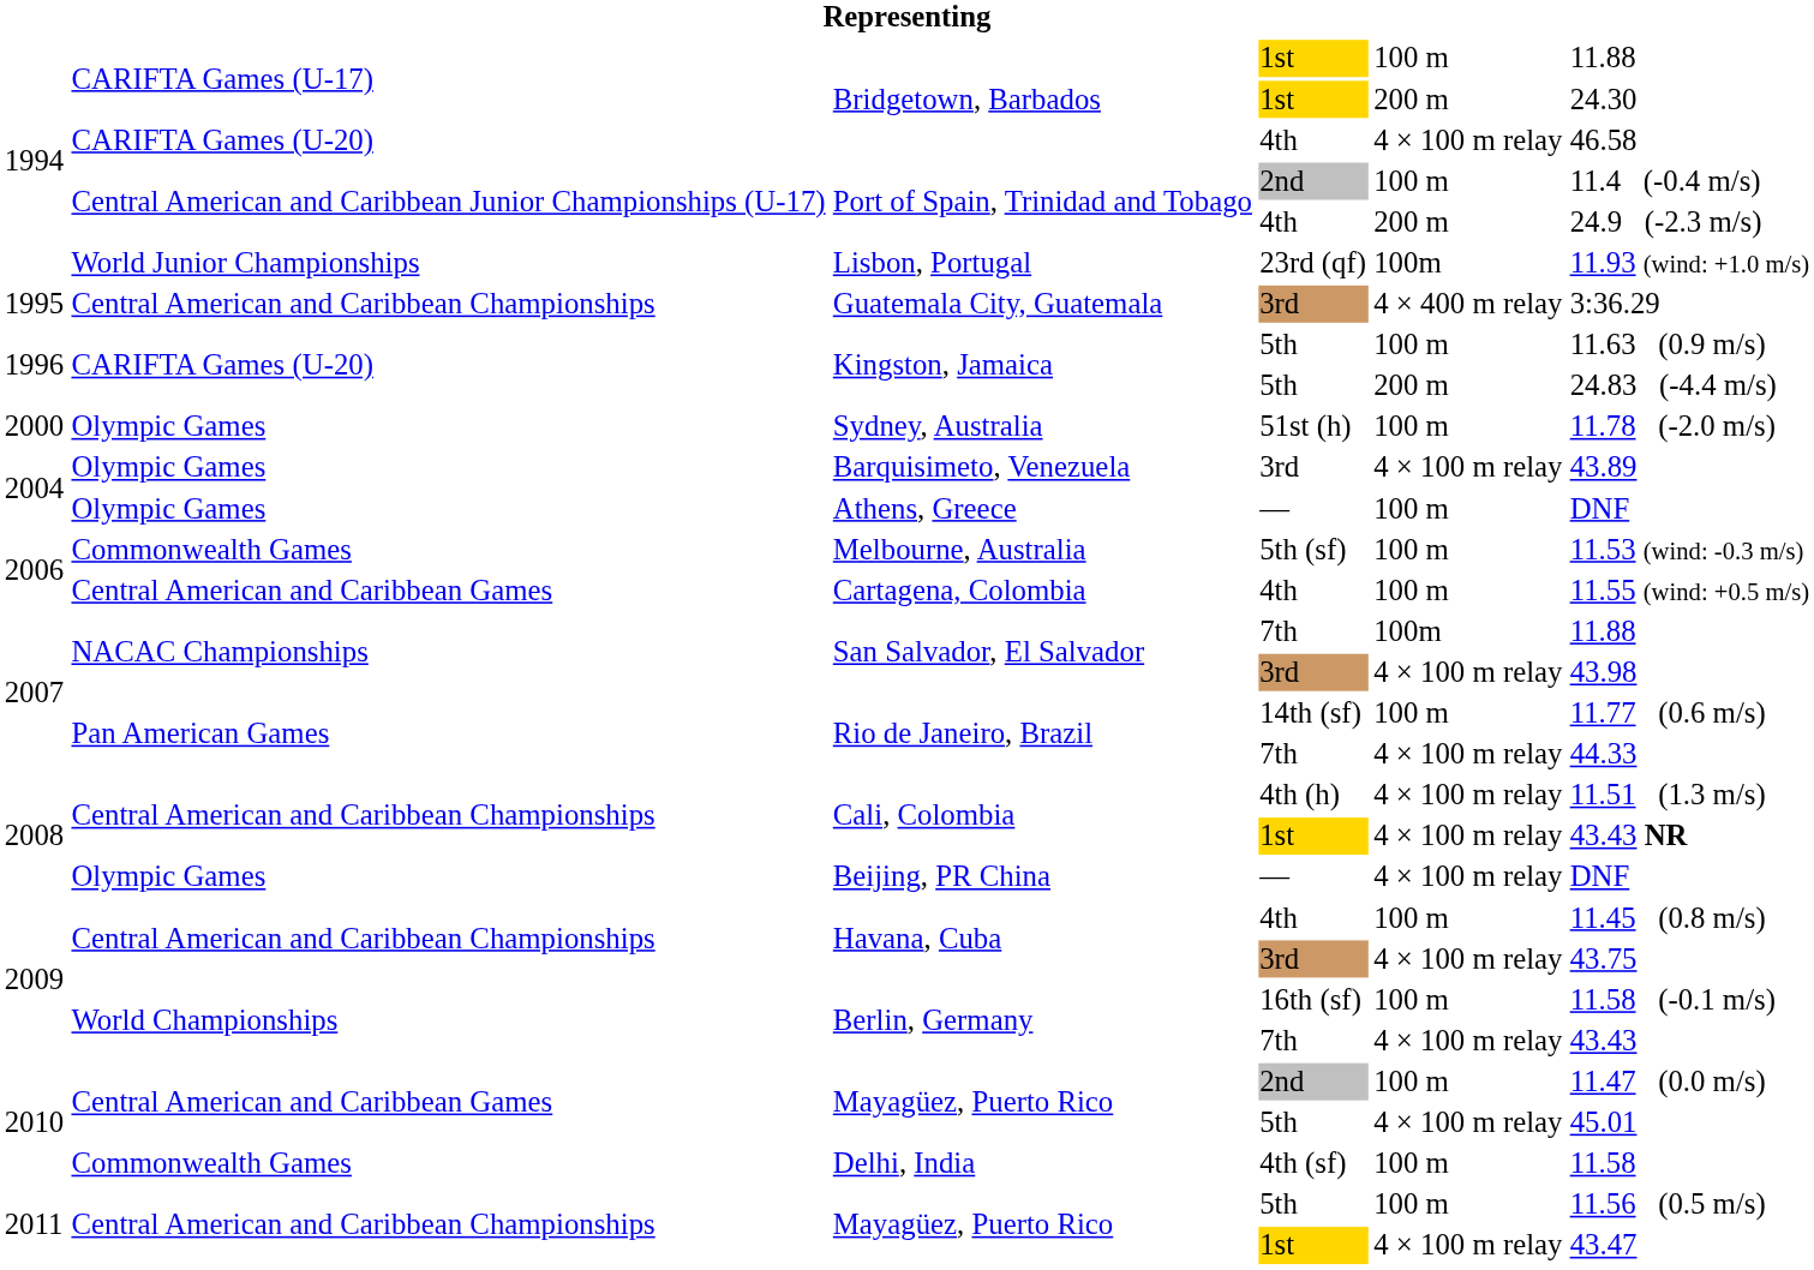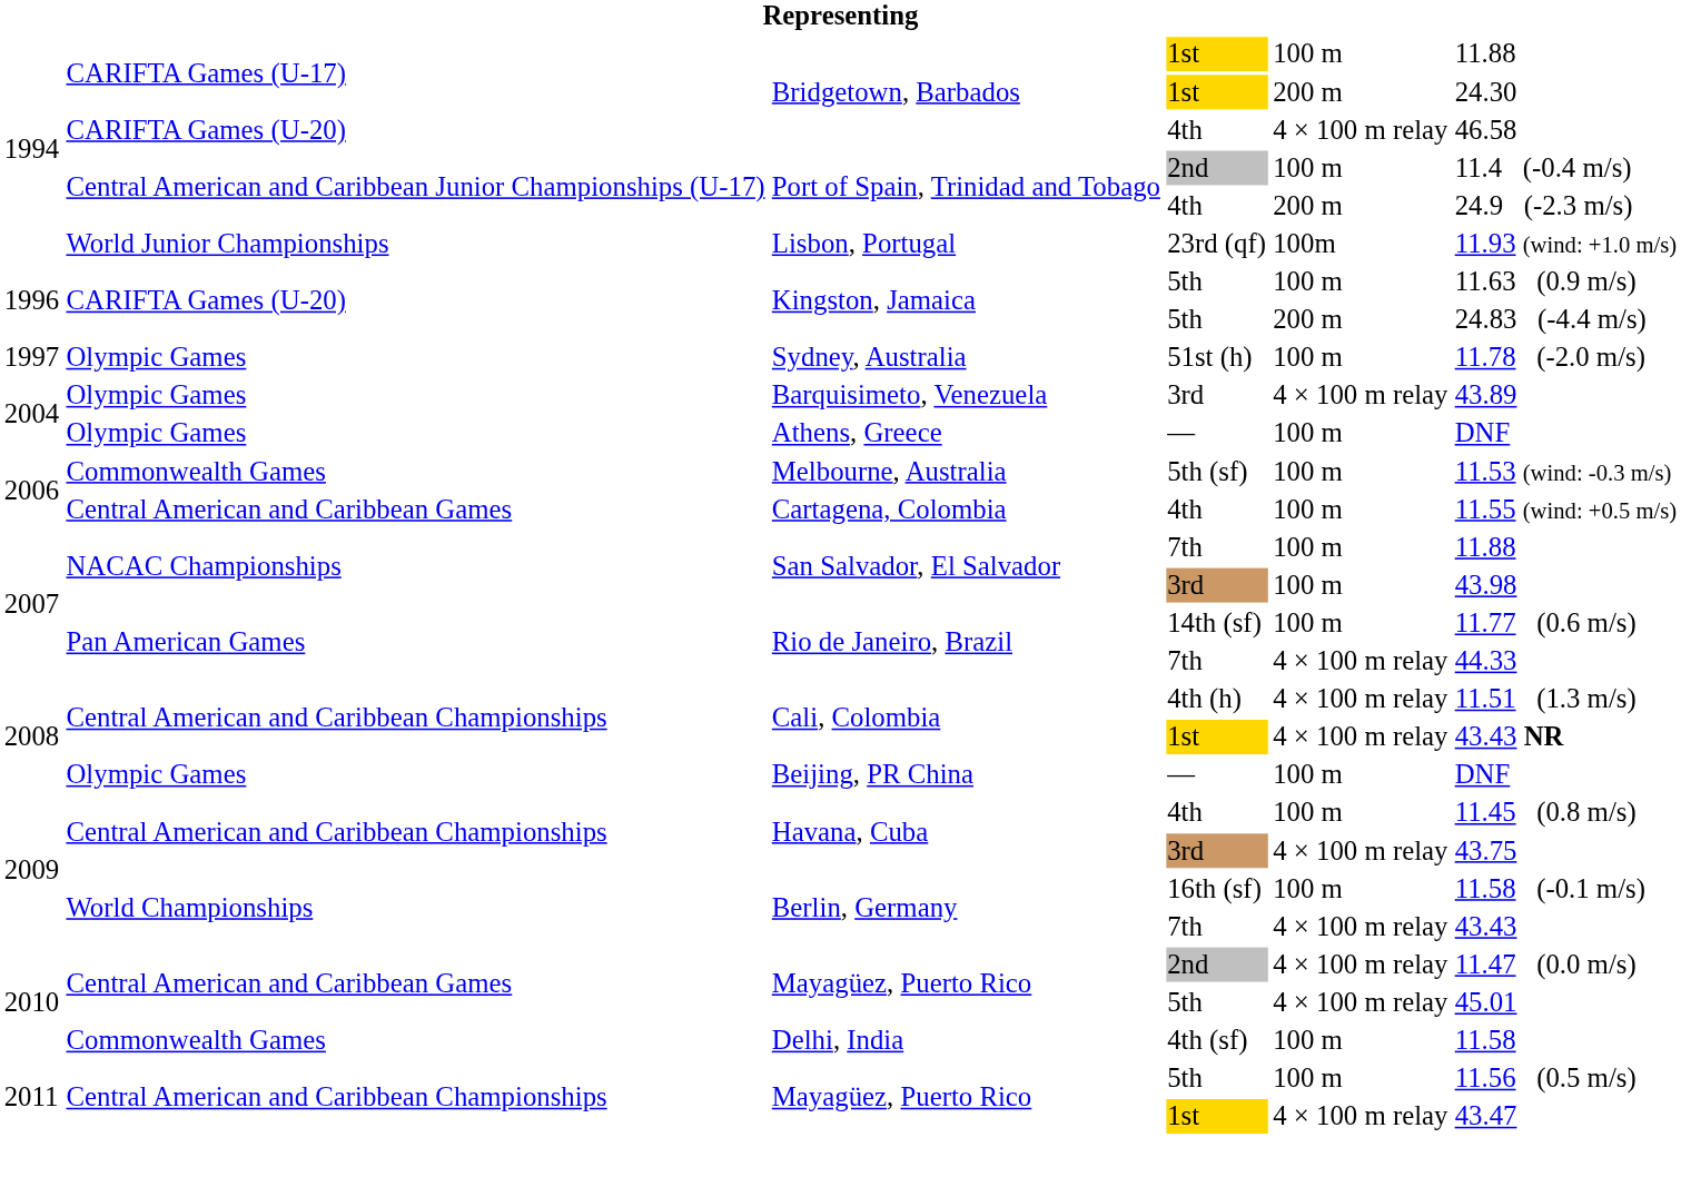 <table>
 <tr>
 <th colspan="6">Representing </th>
 </tr>
 <tr>
 <td rowspan = "6">1994</td>
 <td rowspan = "2"><a href='#'>CARIFTA Games (U-17)</a></td>
 <td rowspan = "3"><a href='#'>Bridgetown</a>, <a href='#'>Barbados</a></td>
 <td bgcolor=gold>1st</td>
 <td>100 m</td>
 <td>11.88</td>
 </tr>
 <tr>
 <td bgcolor=gold>1st</td>
 <td>200 m</td>
 <td>24.30</td>
 </tr>
 <tr>
 <td><a href='#'>CARIFTA Games (U-20)</a></td>
 <td>4th</td>
 <td>4 × 100 m relay</td>
 <td>46.58</td>
 </tr>
 <tr>
 <td rowspan = "2"><a href='#'>Central American and Caribbean Junior Championships (U-17)</a></td>
 <td rowspan = "2"><a href='#'>Port of Spain</a>, <a href='#'>Trinidad and Tobago</a></td>
 <td bgcolor=silver>2nd</td>
 <td>100 m</td>
 <td>11.4   (-0.4 m/s)</td>
 </tr>
 <tr>
 <td>4th</td>
 <td>200 m</td>
 <td>24.9   (-2.3 m/s)</td>
 </tr>
 <tr>
 <td><a href='#'>World Junior Championships</a></td>
 <td><a href='#'>Lisbon</a>, <a href='#'>Portugal</a></td>
 <td>23rd (qf)</td>
 <td>100m</td>
 <td><a href='#'>11.93</a> <small>(wind: +1.0 m/s)</small></td>
 </tr>
 <tr>
-<td>1995</td>
-<td><a href='#'>Central American and Caribbean Championships</a></td>
-<td><a href='#'>Guatemala City, Guatemala</a></td>
-<td bgcolor=cc9966>3rd</td>
-<td>4 × 400 m relay</td>
-<td>3:36.29</td>
-</tr>
-<tr>
 <td rowspan = "2">1996</td>
 <td rowspan = "2"><a href='#'>CARIFTA Games (U-20)</a></td>
 <td rowspan = "2"><a href='#'>Kingston</a>, <a href='#'>Jamaica</a></td>
 <td>5th</td>
 <td>100 m</td>
 <td>11.63   (0.9 m/s)</td>
 </tr>
 <tr>
 <td>5th</td>
 <td>200 m</td>
 <td>24.83   (-4.4 m/s)</td>
 </tr>
 <tr>
-<td>2000</td>
+<td>1997</td>
 <td><a href='#'>Olympic Games</a></td>
 <td><a href='#'>Sydney</a>, <a href='#'>Australia</a></td>
 <td>51st (h)</td>
 <td>100 m</td>
 <td><a href='#'>11.78</a>   (-2.0 m/s)</td>
 </tr>
 <tr>
 <td rowspan=2>2004</td>
 <td><a href='#'>Olympic Games</a></td>
 <td><a href='#'>Barquisimeto</a>, <a href='#'>Venezuela</a></td>
 <td>3rd </td>
 <td>4 × 100 m relay</td>
 <td><a href='#'>43.89</a></td>
 </tr>
 <tr>
 <td><a href='#'>Olympic Games</a></td>
 <td><a href='#'>Athens</a>, <a href='#'>Greece</a></td>
 <td>—</td>
 <td>100 m</td>
 <td><a href='#'>DNF</a></td>
 </tr>
 <tr>
 <td rowspan=2>2006</td>
 <td><a href='#'>Commonwealth Games</a></td>
 <td><a href='#'>Melbourne</a>, <a href='#'>Australia</a></td>
 <td>5th (sf)</td>
 <td>100 m</td>
 <td><a href='#'>11.53</a> <small>(wind: -0.3 m/s)</small></td>
 </tr>
 <tr>
 <td><a href='#'>Central American and Caribbean Games</a></td>
 <td><a href='#'>Cartagena, Colombia</a></td>
 <td>4th</td>
 <td>100 m</td>
 <td><a href='#'>11.55</a> <small>(wind: +0.5 m/s)</small></td>
 </tr>
 <tr>
 <td rowspan = "4">2007</td>
 <td rowspan = "2"><a href='#'>NACAC Championships</a></td>
 <td rowspan = "2"><a href='#'>San Salvador</a>, <a href='#'>El Salvador</a></td>
 <td>7th</td>
-<td>100m</td>
+<td>100 m</td>
 <td><a href='#'>11.88</a></td>
 </tr>
 <tr>
 <td bgcolor=cc9966>3rd</td>
-<td>4 × 100 m relay</td>
+<td>100 m</td>
 <td><a href='#'>43.98</a></td>
 </tr>
 <tr>
 <td rowspan = "2"><a href='#'>Pan American Games</a></td>
 <td rowspan = "2"><a href='#'>Rio de Janeiro</a>, <a href='#'>Brazil</a></td>
 <td>14th (sf)</td>
 <td>100 m</td>
 <td><a href='#'>11.77</a>   (0.6 m/s)</td>
 </tr>
 <tr>
 <td>7th</td>
 <td>4 × 100 m relay</td>
 <td><a href='#'>44.33</a></td>
 </tr>
 <tr>
 <td rowspan = "3">2008</td>
 <td rowspan = "2"><a href='#'>Central American and Caribbean Championships</a></td>
 <td rowspan = "2"><a href='#'>Cali</a>, <a href='#'>Colombia</a></td>
 <td>4th (h)</td>
 <td>4 × 100 m relay</td>
 <td><a href='#'>11.51</a>   (1.3 m/s)</td>
 </tr>
 <tr>
 <td bgcolor=gold>1st</td>
 <td>4 × 100 m relay</td>
 <td><a href='#'>43.43</a> <strong>NR</strong></td>
 </tr>
 <tr>
 <td><a href='#'>Olympic Games</a></td>
 <td><a href='#'>Beijing</a>, <a href='#'>PR China</a></td>
 <td>—</td>
-<td>4 × 100 m relay</td>
+<td>100 m</td>
 <td><a href='#'>DNF</a></td>
 </tr>
 <tr>
 <td rowspan = "4">2009</td>
 <td rowspan = "2"><a href='#'>Central American and Caribbean Championships</a></td>
 <td rowspan = "2"><a href='#'>Havana</a>, <a href='#'>Cuba</a></td>
 <td>4th</td>
 <td>100 m</td>
 <td><a href='#'>11.45</a>   (0.8 m/s)</td>
 </tr>
 <tr>
 <td bgcolor=cc9966>3rd</td>
 <td>4 × 100 m relay</td>
 <td><a href='#'>43.75</a></td>
 </tr>
 <tr>
 <td rowspan = "2"><a href='#'>World Championships</a></td>
 <td rowspan = "2"><a href='#'>Berlin</a>, <a href='#'>Germany</a></td>
 <td>16th (sf)</td>
 <td>100 m</td>
 <td><a href='#'>11.58</a>   (-0.1 m/s)</td>
 </tr>
 <tr>
 <td>7th</td>
 <td>4 × 100 m relay</td>
 <td><a href='#'>43.43</a></td>
 </tr>
 <tr>
 <td rowspan = "3">2010</td>
 <td rowspan = "2"><a href='#'>Central American and Caribbean Games</a></td>
 <td rowspan = "2"><a href='#'>Mayagüez</a>, <a href='#'>Puerto Rico</a></td>
 <td bgcolor=silver>2nd</td>
-<td>100 m</td>
+<td>4 × 100 m relay</td>
 <td><a href='#'>11.47</a>   (0.0 m/s)</td>
 </tr>
 <tr>
 <td>5th</td>
 <td>4 × 100 m relay</td>
 <td><a href='#'>45.01</a></td>
 </tr>
 <tr>
 <td><a href='#'>Commonwealth Games</a></td>
 <td><a href='#'>Delhi</a>, <a href='#'>India</a></td>
 <td>4th (sf)</td>
 <td>100 m</td>
 <td><a href='#'>11.58</a></td>
 </tr>
 <tr>
 <td rowspan = "2">2011</td>
 <td rowspan = "2"><a href='#'>Central American and Caribbean Championships</a></td>
 <td rowspan = "2"><a href='#'>Mayagüez</a>, <a href='#'>Puerto Rico</a></td>
 <td>5th</td>
 <td>100 m</td>
 <td><a href='#'>11.56</a>   (0.5 m/s)</td>
 </tr>
 <tr>
 <td bgcolor=gold>1st</td>
 <td>4 × 100 m relay</td>
 <td><a href='#'>43.47</a></td>
 </tr>
 </table>
